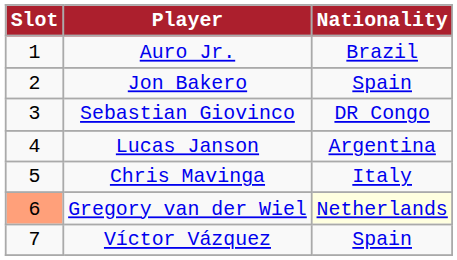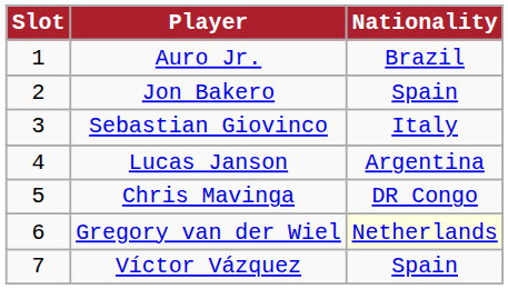 <table class="wikitable" style="text-align:center; margin-left:1em; font-size:85%;">
 <tr>
 <th style="background:#AC1F2D; color:white; text-align:center;">Slot</th>
 <th style="background:#AC1F2D; color:white; text-align:center;">Player</th>
 <th style="background:#AC1F2D; color:white; text-align:center;">Nationality</th>
 </tr>
 <tr>
 <td>1</td>
 <td><a href='#'>Auro Jr.</a></td>
 <td> <a href='#'>Brazil</a></td>
 </tr>
 <tr>
 <td>2</td>
 <td><a href='#'>Jon Bakero</a></td>
 <td> <a href='#'>Spain</a></td>
 </tr>
 <tr>
 <td>3</td>
 <td><a href='#'>Sebastian Giovinco</a></td>
-<td> <a href='#'>DR Congo</a></td>
+<td> <a href='#'>Italy</a></td>
 </tr>
 <tr>
 <td>4</td>
 <td><a href='#'>Lucas Janson</a></td>
 <td> <a href='#'>Argentina</a></td>
 </tr>
 <tr>
 <td>5</td>
 <td><a href='#'>Chris Mavinga</a></td>
-<td> <a href='#'>Italy</a></td>
+<td> <a href='#'>DR Congo</a></td>
 </tr>
 <tr>
-<td style="background: lightsalmon;">6</td>
+<td>6</td>
 <td><a href='#'>Gregory van der Wiel</a></td>
 <td style="background: lightyellow;"> <a href='#'>Netherlands</a></td>
 </tr>
 <tr>
 <td>7</td>
 <td><a href='#'>Víctor Vázquez</a></td>
 <td> <a href='#'>Spain</a></td>
 </tr>
 </table>
